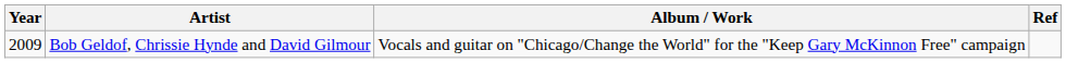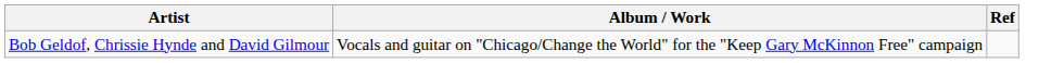 <table class="wikitable">
 <tr>
-<th>Year</th>
 <th>Artist</th>
 <th>Album / Work</th>
 <th>Ref</th>
 </tr>
 <tr>
-<td>2009</td>
 <td><a href='#'>Bob Geldof</a>, <a href='#'>Chrissie Hynde</a> and <a href='#'>David Gilmour</a></td>
 <td>Vocals and guitar on "Chicago/Change the World" for the "Keep <a href='#'>Gary McKinnon</a> Free" campaign</td>
 <td center></td>
 </tr>
 </table>
